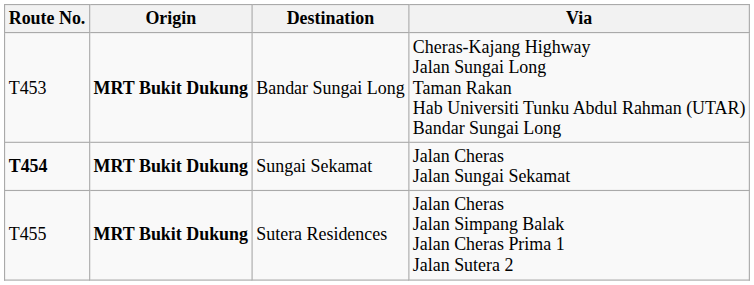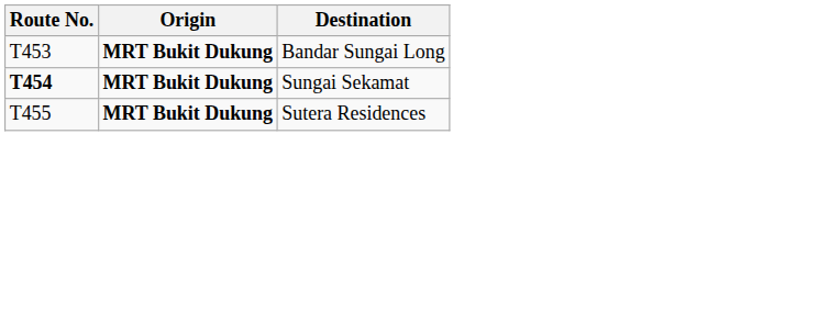 <table class="wikitable">
 <tr>
 <th>Route No.</th>
 <th>Origin</th>
 <th>Destination</th>
-<th>Via</th>
 </tr>
 <tr>
 <td>T453</td>
 <td> <strong>MRT Bukit Dukung</strong></td>
 <td>Bandar Sungai Long</td>
-<td> Cheras-Kajang Highway<br>Jalan Sungai Long<br>Taman Rakan<br>Hab Universiti Tunku Abdul Rahman (UTAR)<br>Bandar Sungai Long</td>
 </tr>
 <tr>
 <td><strong>T454</strong></td>
 <td> <strong>MRT Bukit Dukung</strong></td>
 <td>Sungai Sekamat</td>
-<td>Jalan Cheras<br>Jalan Sungai Sekamat</td>
 </tr>
 <tr>
 <td>T455</td>
 <td> <strong>MRT Bukit Dukung</strong></td>
 <td>Sutera Residences</td>
-<td>Jalan Cheras<br>Jalan Simpang Balak<br>Jalan Cheras Prima 1<br>Jalan Sutera 2</td>
 </tr>
 </table>
